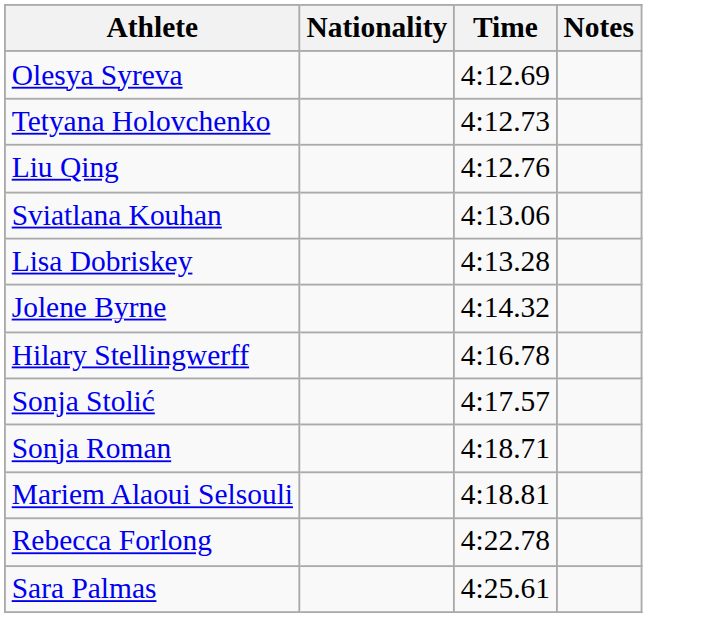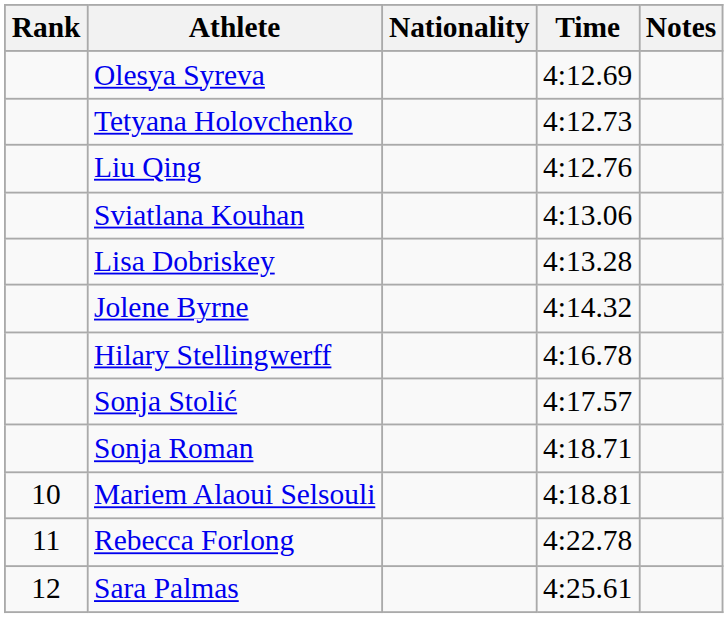 <table class="wikitable sortable" style="text-align:center">
 <tr>
+<th>Rank</th>
 <th>Athlete</th>
 <th>Nationality</th>
 <th>Time</th>
 <th>Notes</th>
 </tr>
 <tr>
+<td></td>
 <td align="left"><a href='#'>Olesya Syreva</a></td>
 <td align=left></td>
 <td>4:12.69</td>
 <td></td>
 </tr>
 <tr>
+<td></td>
 <td align="left"><a href='#'>Tetyana Holovchenko</a></td>
 <td align=left></td>
 <td>4:12.73</td>
 <td></td>
 </tr>
 <tr>
+<td></td>
 <td align="left"><a href='#'>Liu Qing</a></td>
 <td align=left></td>
 <td>4:12.76</td>
 <td></td>
 </tr>
 <tr>
+<td></td>
 <td align="left"><a href='#'>Sviatlana Kouhan</a></td>
 <td align=left></td>
 <td>4:13.06</td>
 <td></td>
 </tr>
 <tr>
+<td></td>
 <td align="left"><a href='#'>Lisa Dobriskey</a></td>
 <td align=left></td>
 <td>4:13.28</td>
 <td></td>
 </tr>
 <tr>
+<td></td>
 <td align="left"><a href='#'>Jolene Byrne</a></td>
 <td align=left></td>
 <td>4:14.32</td>
 <td></td>
 </tr>
 <tr>
+<td></td>
 <td align="left"><a href='#'>Hilary Stellingwerff</a></td>
 <td align=left></td>
 <td>4:16.78</td>
 <td></td>
 </tr>
 <tr>
+<td></td>
 <td align="left"><a href='#'>Sonja Stolić</a></td>
 <td align=left></td>
 <td>4:17.57</td>
 <td></td>
 </tr>
 <tr>
+<td></td>
 <td align="left"><a href='#'>Sonja Roman</a></td>
 <td align=left></td>
 <td>4:18.71</td>
 <td></td>
 </tr>
 <tr>
+<td>10</td>
 <td align="left"><a href='#'>Mariem Alaoui Selsouli</a></td>
 <td align=left></td>
 <td>4:18.81</td>
 <td></td>
 </tr>
 <tr>
+<td>11</td>
 <td align="left"><a href='#'>Rebecca Forlong</a></td>
 <td align=left></td>
 <td>4:22.78</td>
 <td></td>
 </tr>
 <tr>
+<td>12</td>
 <td align="left"><a href='#'>Sara Palmas</a></td>
 <td align=left></td>
 <td>4:25.61</td>
 <td></td>
 </tr>
 </table>
